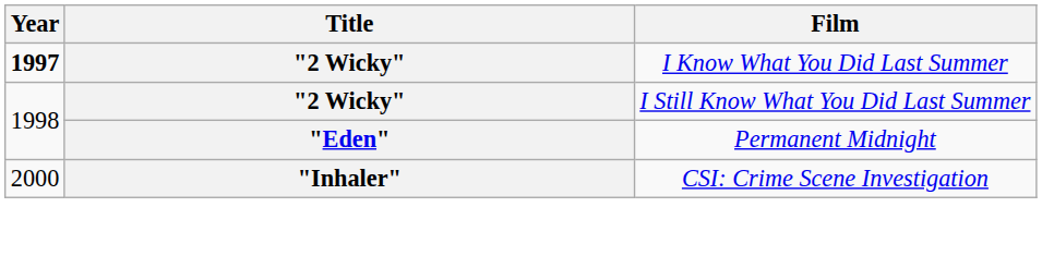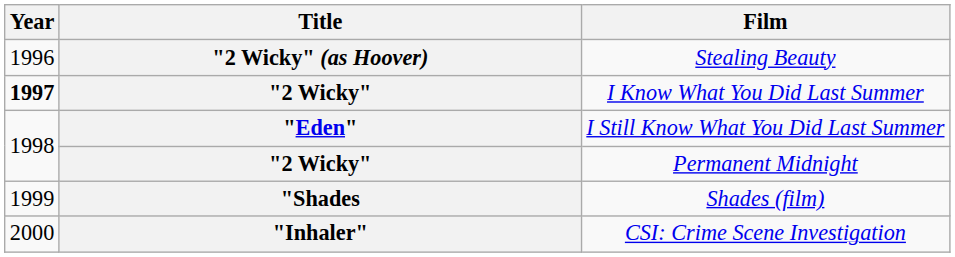 <table class="wikitable plainrowheaders" style="text-align:center;">
 <tr>
 <th scope="col" style="width:1em;">Year</th>
 <th scope="col" style="width:23em;">Title</th>
 <th scope="col">Film</th>
+</tr>
+<tr>
+<td>1996</td>
+<th scope="row">"2 Wicky" <em>(as Hoover)</em></th>
+<td><em><a href='#'>Stealing Beauty</a></em></td>
 </tr>
 <tr>
 <td><strong>1997</strong></td>
 <th scope="row">"2 Wicky"</th>
 <td><em><a href='#'>I Know What You Did Last Summer</a></em></td>
 </tr>
 <tr>
 <td rowspan="2">1998</td>
-<th scope="row">"2 Wicky"</th>
+<th scope="row">"<a href='#'>Eden</a>"</th>
 <td><em><a href='#'>I Still Know What You Did Last Summer</a></em></td>
 </tr>
 <tr>
-<th scope="row">"<a href='#'>Eden</a>"</th>
+<th scope="row">"2 Wicky"</th>
 <td><em><a href='#'>Permanent Midnight</a></em></td>
+</tr>
+<tr>
+<td>1999</td>
+<th scope="row">"Shades</th>
+<td><em><a href='#'>Shades (film)</a></em></td>
 </tr>
 <tr>
 <td>2000</td>
 <th scope="row">"Inhaler"</th>
 <td><em><a href='#'>CSI: Crime Scene Investigation</a></em></td>
 </tr>
 </table>
